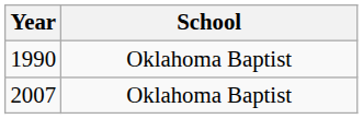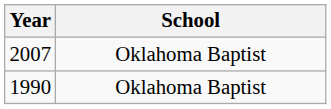 <table class="wikitable" style=text-align:center>
 <tr>
 <th>Year</th>
 <th width=200>School</th>
 </tr>
 <tr>
+<td>2007</td>
+<td>Oklahoma Baptist</td>
+</tr>
+<tr>
 <td>1990</td>
 <td>Oklahoma Baptist</td>
 </tr>
-<tr>
-<td>2007</td>
-<td>Oklahoma Baptist</td>
-</tr>
 </table>
